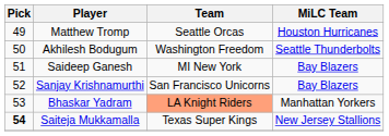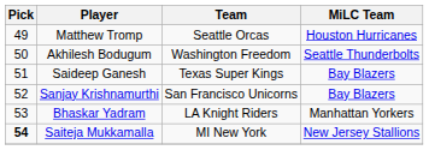 <table class="wikitable plainrowheaders" style="text-align:center;">
 <tr>
 <th scope="col">Pick</th>
 <th scope="col">Player</th>
 <th scope="col">Team</th>
 <th scope="col">MiLC Team</th>
 </tr>
 <tr>
 <td scope="row">49</td>
 <td>Matthew Tromp</td>
 <td>Seattle Orcas</td>
 <td><a href='#'>Houston Hurricanes</a></td>
 </tr>
 <tr>
 <td scope="row">50</td>
 <td>Akhilesh Bodugum</td>
 <td>Washington Freedom</td>
 <td><a href='#'>Seattle Thunderbolts</a></td>
 </tr>
 <tr>
 <td scope="row">51</td>
 <td>Saideep Ganesh</td>
-<td>MI New York</td>
+<td>Texas Super Kings</td>
 <td><a href='#'>Bay Blazers</a></td>
 </tr>
 <tr>
 <td scope="row">52</td>
 <td><a href='#'>Sanjay Krishnamurthi</a></td>
 <td>San Francisco Unicorns</td>
 <td><a href='#'>Bay Blazers</a></td>
 </tr>
 <tr>
 <td scope="row">53</td>
 <td><a href='#'>Bhaskar Yadram</a></td>
-<td style="background: lightsalmon;">LA Knight Riders</td>
+<td>LA Knight Riders</td>
 <td>Manhattan Yorkers</td>
 </tr>
 <tr>
 <td scope="row"><strong>54</strong></td>
 <td><a href='#'>Saiteja Mukkamalla</a></td>
-<td>Texas Super Kings</td>
+<td>MI New York</td>
 <td><a href='#'>New Jersey Stallions</a></td>
 </tr>
 <tr>
 </tr>
 </table>
